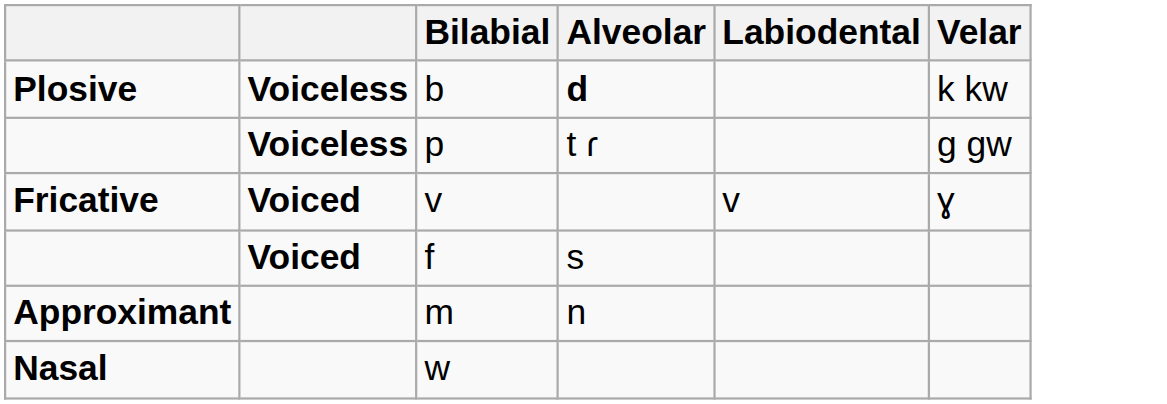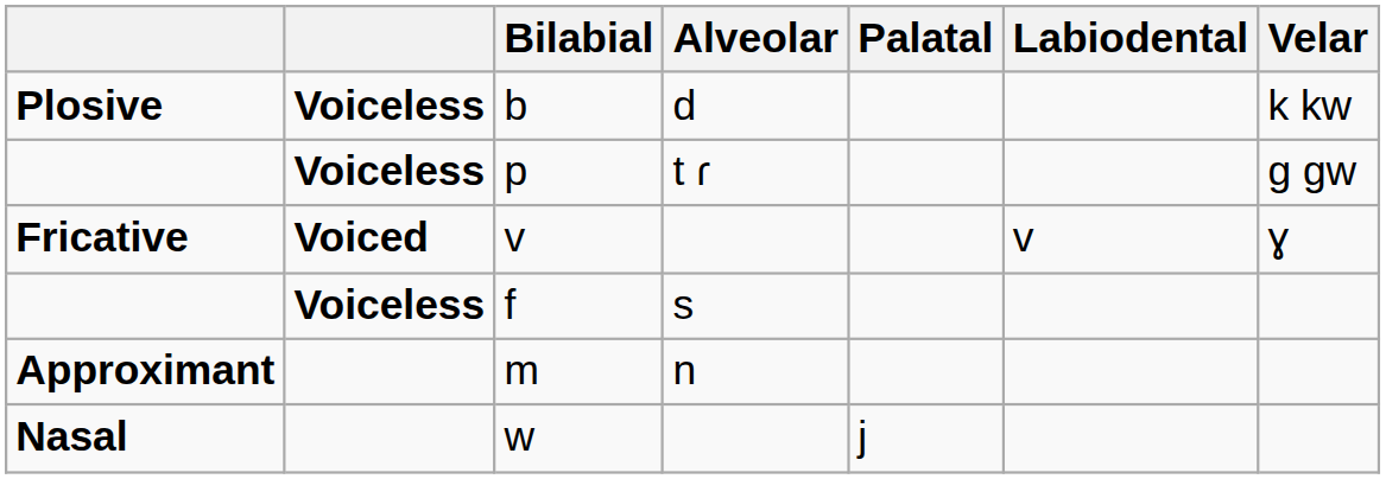 <table class="wikitable">
 <tr>
 <th></th>
 <th></th>
 <th>Bilabial</th>
 <th>Alveolar</th>
+<th>Palatal</th>
 <th>Labiodental</th>
 <th>Velar</th>
 </tr>
 <tr>
 <td><strong>Plosive</strong></td>
 <td><strong>Voiceless</strong></td>
 <td>b</td>
-<td><strong>d</strong></td>
+<td>d</td>
+<td></td>
 <td></td>
 <td>k         kw</td>
 </tr>
 <tr>
 <td></td>
 <td><strong>Voiceless</strong></td>
 <td>p</td>
 <td>t          ɾ</td>
 <td></td>
+<td></td>
 <td>g         gw</td>
 </tr>
 <tr>
 <td><strong>Fricative</strong></td>
 <td><strong>Voiced</strong></td>
 <td>v</td>
 <td></td>
+<td></td>
 <td>v</td>
 <td>ɣ</td>
 </tr>
 <tr>
 <td></td>
-<td><strong>Voiced</strong></td>
+<td><strong>Voiceless</strong></td>
 <td>f</td>
 <td>s</td>
+<td></td>
 <td></td>
 <td></td>
 </tr>
 <tr>
 <td><strong>Approximant</strong></td>
 <td></td>
 <td>m</td>
 <td>n</td>
 <td></td>
 <td></td>
+<td></td>
 </tr>
 <tr>
 <td><strong>Nasal</strong></td>
 <td></td>
 <td>w</td>
 <td></td>
+<td>j</td>
 <td></td>
 <td></td>
 </tr>
 </table>
